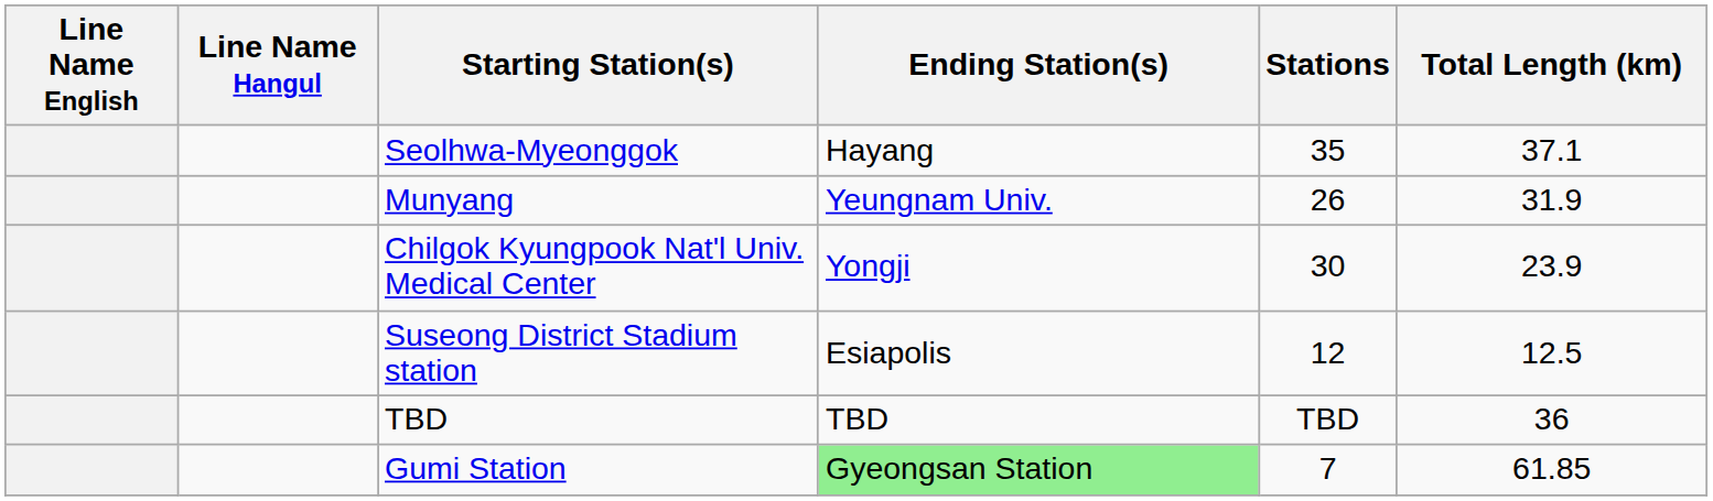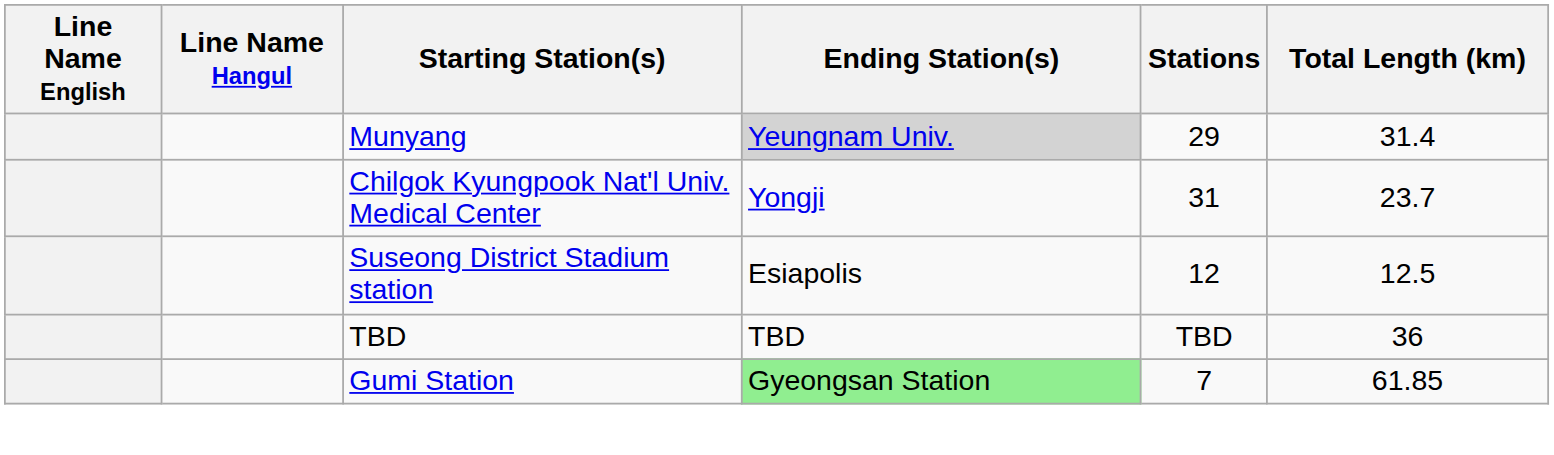 <table class="wikitable">
 <tr>
 <th width="100pt"><strong>Line Name</strong><br><small>English</small></th>
 <th width="125pt"><strong>Line Name</strong><br><small><a href='#'>Hangul</a></small></th>
 <th width="300pt">Starting Station(s)</th>
 <th width="300pt">Ending Station(s)</th>
 <th width="50pt">Stations</th>
 <th width="210pt">Total Length (km)</th>
 </tr>
 <tr>
 <th></th>
 <td style="text-align:center;"></td>
-<td><a href='#'>Seolhwa-Myeonggok</a></td>
-<td>Hayang</td>
-<td style="text-align:center;">35</td>
-<td style="text-align:center;">37.1</td>
-</tr>
-<tr>
-<th></th>
-<td style="text-align:center;"></td>
 <td><a href='#'>Munyang</a></td>
-<td><a href='#'>Yeungnam Univ.</a></td>
-<td style="text-align:center;">26</td>
-<td style="text-align:center;">31.9</td>
+<td style="background: lightgrey;"><a href='#'>Yeungnam Univ.</a></td>
+<td style="text-align:center;">29</td>
+<td style="text-align:center;">31.4</td>
 </tr>
 <tr>
 <th></th>
 <td style="text-align:center;"></td>
 <td><a href='#'>Chilgok Kyungpook Nat'l Univ. Medical Center</a></td>
 <td><a href='#'>Yongji</a></td>
-<td style="text-align:center;">30</td>
-<td style="text-align:center;">23.9</td>
+<td style="text-align:center;">31</td>
+<td style="text-align:center;">23.7</td>
 </tr>
 <tr>
 <th></th>
 <td style="text-align:center;"></td>
 <td><a href='#'>Suseong District Stadium station</a></td>
 <td>Esiapolis</td>
 <td style="text-align:center;">12</td>
 <td style="text-align:center;">12.5</td>
 </tr>
 <tr>
 <th></th>
 <td style="text-align:center;"></td>
 <td>TBD</td>
 <td>TBD</td>
 <td style="text-align:center;">TBD</td>
 <td style="text-align:center;">36</td>
 </tr>
 <tr>
 <th></th>
 <td style="text-align:center;"></td>
 <td><a href='#'>Gumi Station</a></td>
 <td style="background: lightgreen;">Gyeongsan Station</td>
 <td style="text-align:center;">7</td>
 <td style="text-align:center;">61.85</td>
 </tr>
 </table>
